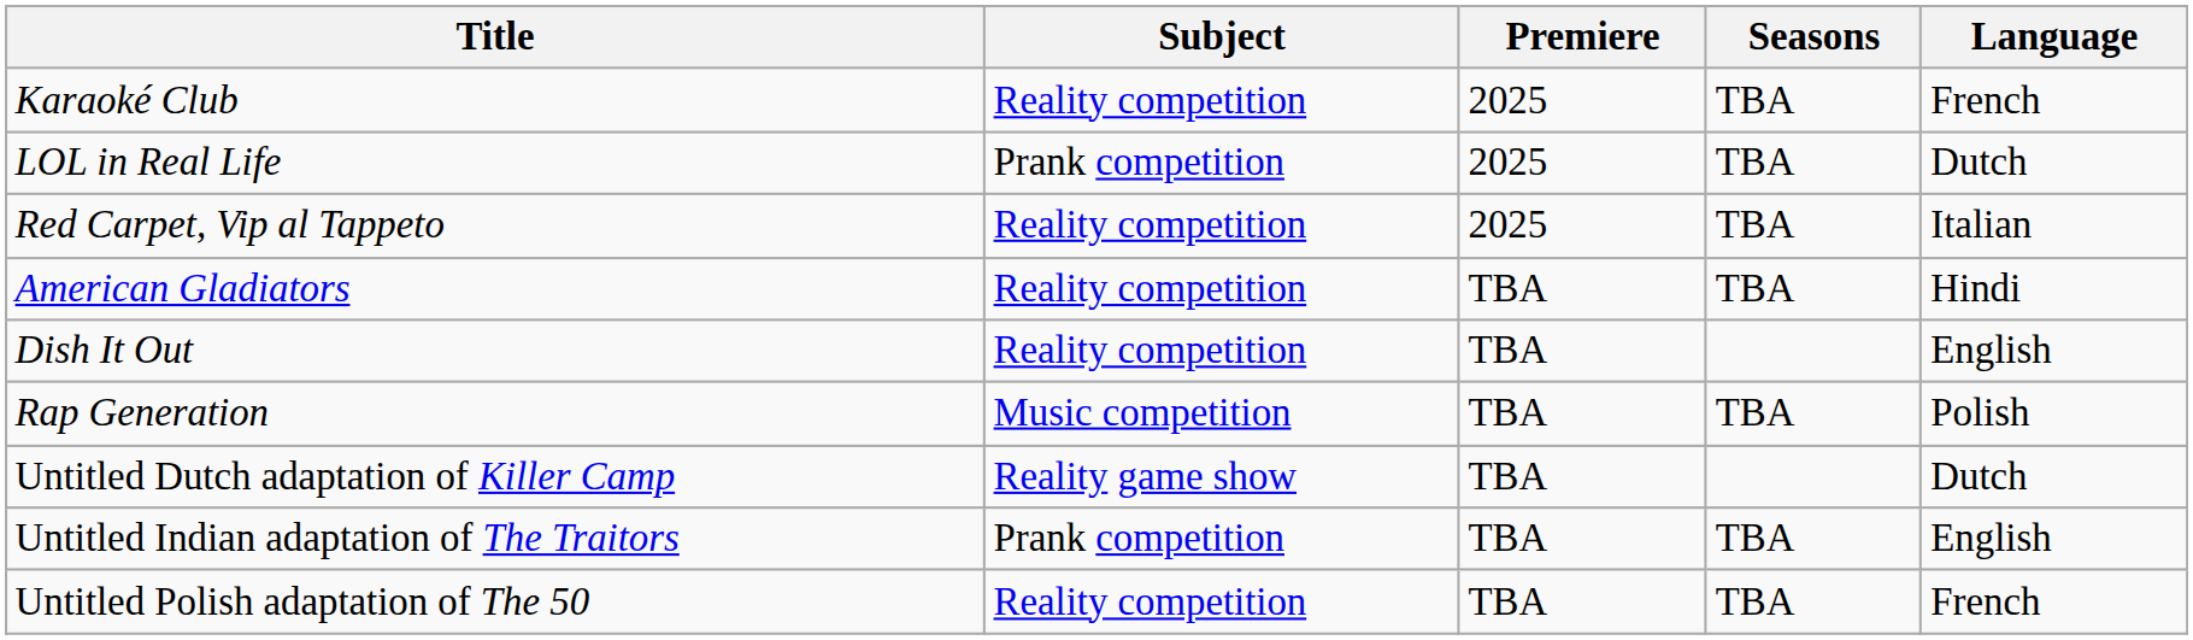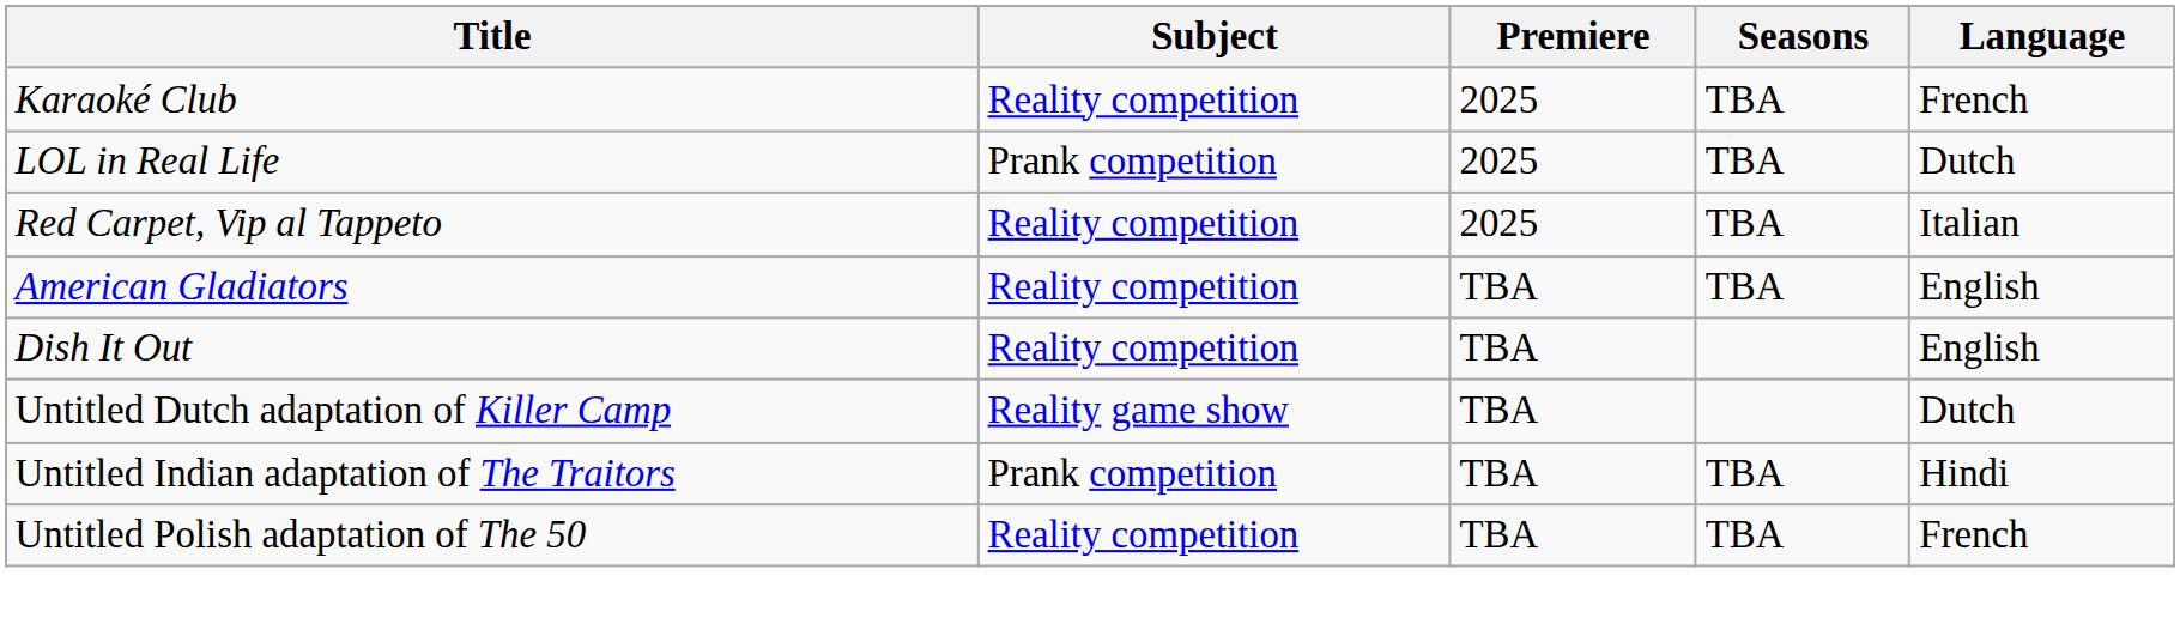 <table class="wikitable sortable" style="width:100%;">
 <tr>
 <th>Title</th>
 <th>Subject</th>
 <th>Premiere</th>
 <th>Seasons</th>
 <th>Language</th>
 </tr>
 <tr>
 <td><em>Karaoké Club</em></td>
 <td><a href='#'>Reality competition</a></td>
 <td>2025</td>
 <td>TBA</td>
 <td>French</td>
 </tr>
 <tr>
 <td><em>LOL in Real Life</em></td>
 <td>Prank <a href='#'>competition</a></td>
 <td>2025</td>
 <td>TBA</td>
 <td>Dutch</td>
 </tr>
 <tr>
 <td><em>Red Carpet, Vip al Tappeto</em></td>
 <td><a href='#'>Reality competition</a></td>
 <td>2025</td>
 <td>TBA</td>
 <td>Italian</td>
 </tr>
 <tr>
 <td><em><a href='#'>American Gladiators</a></em></td>
 <td><a href='#'>Reality competition</a></td>
 <td>TBA</td>
 <td>TBA</td>
-<td>Hindi</td>
+<td>English</td>
 </tr>
 <tr>
 <td><em>Dish It Out</em></td>
 <td><a href='#'>Reality competition</a></td>
 <td>TBA</td>
 <td></td>
 <td>English</td>
-</tr>
-<tr>
-<td><em>Rap Generation</em></td>
-<td><a href='#'>Music competition</a></td>
-<td>TBA</td>
-<td>TBA</td>
-<td>Polish</td>
 </tr>
 <tr>
 <td>Untitled Dutch adaptation of <em><a href='#'>Killer Camp</a></em></td>
 <td><a href='#'>Reality</a> <a href='#'>game show</a></td>
 <td>TBA</td>
 <td></td>
 <td>Dutch</td>
 </tr>
 <tr>
 <td>Untitled Indian adaptation of <em><a href='#'>The Traitors</a></em></td>
 <td>Prank <a href='#'>competition</a></td>
 <td>TBA</td>
 <td>TBA</td>
-<td>English</td>
+<td>Hindi</td>
 </tr>
 <tr>
 <td>Untitled Polish adaptation of <em>The 50</em></td>
 <td><a href='#'>Reality competition</a></td>
 <td>TBA</td>
 <td>TBA</td>
 <td>French</td>
 </tr>
 </table>
